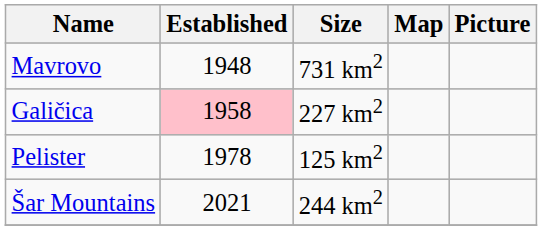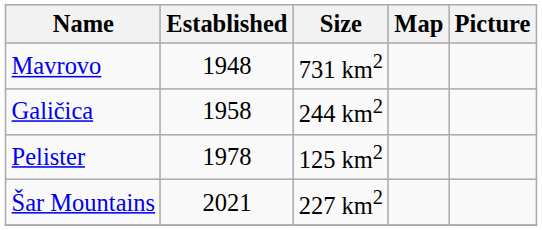 <table class="wikitable sortable" style="margin: 1em auto;">
 <tr>
 <th>Name</th>
 <th>Established</th>
 <th>Size</th>
 <th class="unsortable">Map</th>
 <th class="unsortable">Picture</th>
 </tr>
 <tr>
 <td><a href='#'>Mavrovo</a></td>
 <td style="text-align:center">1948</td>
 <td style="text-align:center">731 km<sup>2</sup></td>
 <td style="text-align:center; padding:0;"><br></td>
 <td style="text-align:center; padding:0;"></td>
 </tr>
 <tr>
 <td><a href='#'>Galičica</a></td>
-<td style="background: pink; text-align:center">1958</td>
-<td style="text-align:center">227 km<sup>2</sup></td>
+<td style="text-align:center">1958</td>
+<td style="text-align:center">244 km<sup>2</sup></td>
 <td style="text-align:center; padding:0;"><br></td>
 <td style="text-align:center; padding:0;"></td>
 </tr>
 <tr>
 <td><a href='#'>Pelister</a></td>
 <td style="text-align:center">1978</td>
 <td style="text-align:center">125 km<sup>2</sup></td>
 <td style="text-align:center; padding:0;"><br></td>
 <td style="text-align:center; padding:0;"></td>
 </tr>
 <tr>
 <td><a href='#'>Šar Mountains</a></td>
 <td style="text-align:center">2021</td>
-<td style="text-align:center">244 km<sup>2</sup></td>
+<td style="text-align:center">227 km<sup>2</sup></td>
 <td style="text-align:center; padding:0;"><br></td>
 <td style="text-align:center; padding:0;"></td>
 </tr>
 <tr>
 </tr>
 </table>
